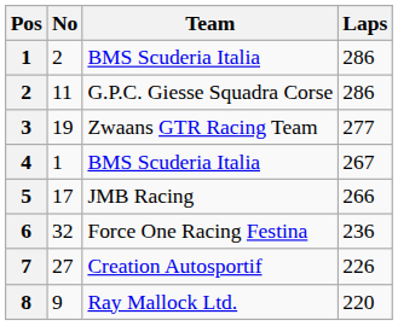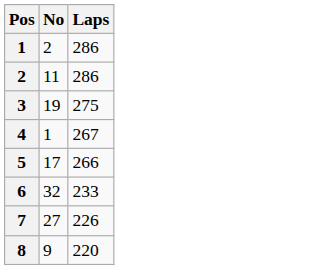 <table class="wikitable" style="font-size: 95%;">
 <tr>
 <th>Pos</th>
 <th>No</th>
-<th>Team</th>
 <th>Laps</th>
 </tr>
 <tr>
 <th>1</th>
 <td>2</td>
-<td> <a href='#'>BMS Scuderia Italia</a></td>
 <td>286</td>
 </tr>
 <tr>
 <th>2</th>
 <td>11</td>
-<td> G.P.C. Giesse Squadra Corse</td>
 <td>286</td>
 </tr>
 <tr>
 <th>3</th>
 <td>19</td>
-<td> Zwaans <a href='#'>GTR Racing</a> Team</td>
-<td>277</td>
+<td>275</td>
 </tr>
 <tr>
 <th>4</th>
 <td>1</td>
-<td> <a href='#'>BMS Scuderia Italia</a></td>
 <td>267</td>
 </tr>
 <tr>
 <th>5</th>
 <td>17</td>
-<td> JMB Racing</td>
 <td>266</td>
 </tr>
 <tr>
 <th>6</th>
 <td>32</td>
-<td> Force One Racing <a href='#'>Festina</a></td>
-<td>236</td>
+<td>233</td>
 </tr>
 <tr>
 <th>7</th>
 <td>27</td>
-<td> <a href='#'>Creation Autosportif</a></td>
 <td>226</td>
 </tr>
 <tr>
 <th>8</th>
 <td>9</td>
-<td> <a href='#'>Ray Mallock Ltd.</a></td>
 <td>220</td>
 </tr>
 </table>
